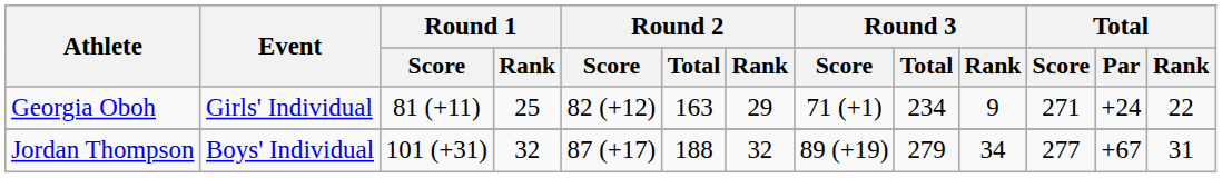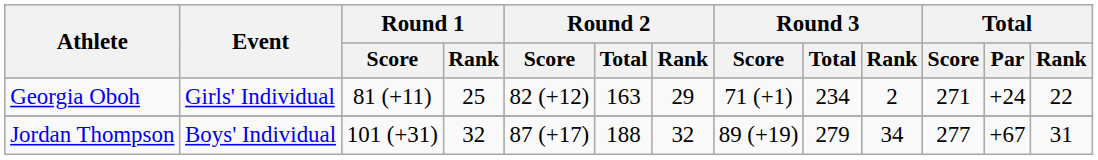 <table class="wikitable" style="font-size:90%">
 <tr>
 <th rowspan="2">Athlete</th>
 <th rowspan="2">Event</th>
 <th colspan="2">Round 1</th>
 <th colspan="3">Round 2</th>
 <th colspan="3">Round 3</th>
 <th colspan="3">Total</th>
 </tr>
 <tr style="font-size:95%">
 <th>Score</th>
 <th>Rank</th>
 <th>Score</th>
 <th>Total</th>
 <th>Rank</th>
 <th>Score</th>
 <th>Total</th>
 <th>Rank</th>
 <th>Score</th>
 <th>Par</th>
 <th>Rank</th>
 </tr>
 <tr align=center>
 <td align=left><a href='#'>Georgia Oboh</a></td>
 <td align=left><a href='#'>Girls' Individual</a></td>
 <td>81 (+11)</td>
 <td>25</td>
 <td>82 (+12)</td>
 <td>163</td>
 <td>29</td>
 <td>71 (+1)</td>
 <td>234</td>
-<td>9</td>
+<td>2</td>
 <td>271</td>
 <td>+24</td>
 <td>22</td>
 </tr>
 <tr>
 </tr>
 <tr align=center>
 <td align=left><a href='#'>Jordan Thompson</a></td>
 <td align=left><a href='#'>Boys' Individual</a></td>
 <td>101 (+31)</td>
 <td>32</td>
 <td>87 (+17)</td>
 <td>188</td>
 <td>32</td>
 <td>89 (+19)</td>
 <td>279</td>
 <td>34</td>
 <td>277</td>
 <td>+67</td>
 <td>31</td>
 </tr>
 </table>
